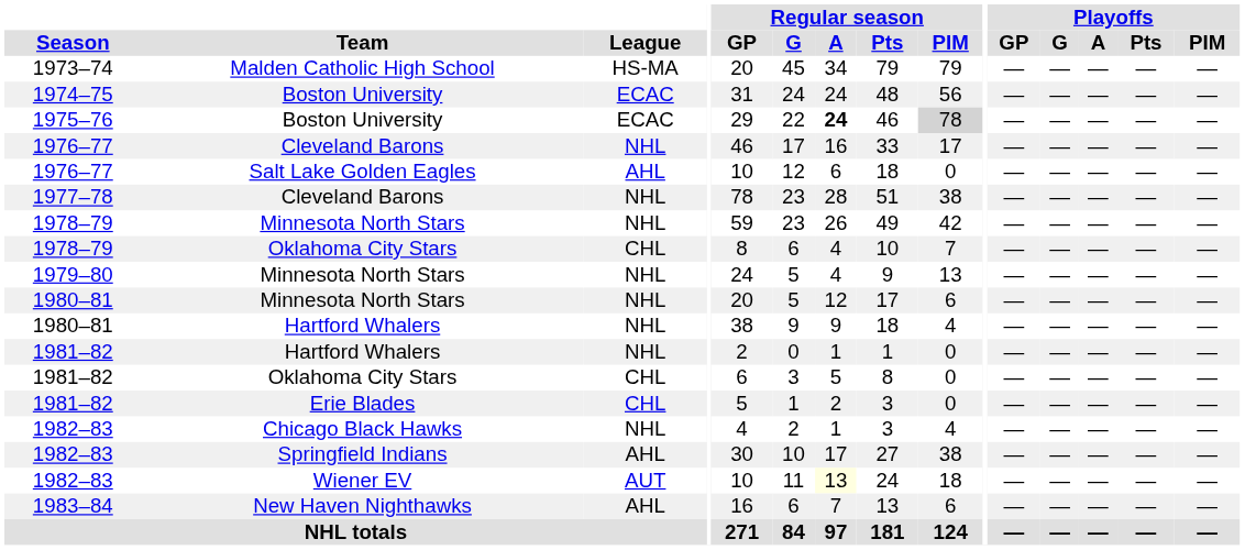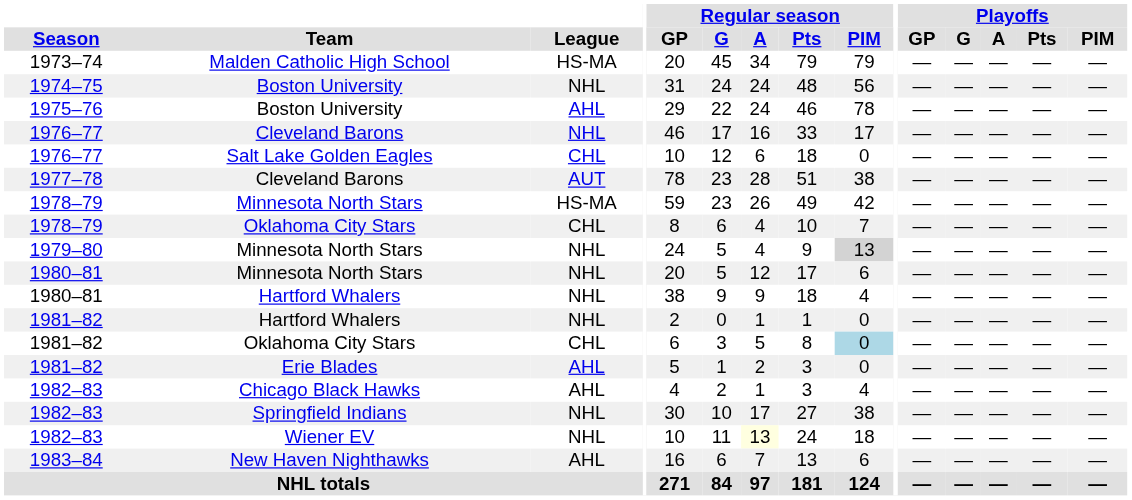 <table border="0" cellpadding="1" cellspacing="0" style="text-align:center; width:60em">
 <tr bgcolor="#e0e0e0">
 <th colspan="3" bgcolor="#ffffff"></th>
 <th rowspan="100" bgcolor="#ffffff"></th>
 <th colspan="5"><a href='#'>Regular season</a></th>
 <th rowspan="100" bgcolor="#ffffff"></th>
 <th colspan="5"><a href='#'>Playoffs</a></th>
 </tr>
 <tr bgcolor="#e0e0e0">
 <th><a href='#'>Season</a></th>
 <th>Team</th>
 <th>League</th>
 <th>GP</th>
 <th><a href='#'>G</a></th>
 <th><a href='#'>A</a></th>
 <th><a href='#'>Pts</a></th>
 <th><a href='#'>PIM</a></th>
 <th>GP</th>
 <th>G</th>
 <th>A</th>
 <th>Pts</th>
 <th>PIM</th>
 </tr>
 <tr>
 <td>1973–74</td>
 <td><a href='#'>Malden Catholic High School</a></td>
 <td>HS-MA</td>
 <td>20</td>
 <td>45</td>
 <td>34</td>
 <td>79</td>
 <td>79</td>
 <td>—</td>
 <td>—</td>
 <td>—</td>
 <td>—</td>
 <td>—</td>
 </tr>
 <tr bgcolor="#f0f0f0">
 <td><a href='#'>1974–75</a></td>
 <td><a href='#'>Boston University</a></td>
-<td><a href='#'>ECAC</a></td>
+<td>NHL</td>
 <td>31</td>
 <td>24</td>
 <td>24</td>
 <td>48</td>
 <td>56</td>
 <td>—</td>
 <td>—</td>
 <td>—</td>
 <td>—</td>
 <td>—</td>
 </tr>
 <tr>
 <td><a href='#'>1975–76</a></td>
 <td>Boston University</td>
-<td>ECAC</td>
+<td><a href='#'>AHL</a></td>
 <td>29</td>
 <td>22</td>
-<td><strong>24</strong></td>
+<td>24</td>
 <td>46</td>
-<td style="background: lightgrey;">78</td>
+<td>78</td>
 <td>—</td>
 <td>—</td>
 <td>—</td>
 <td>—</td>
 <td>—</td>
 </tr>
 <tr bgcolor="#f0f0f0">
 <td><a href='#'>1976–77</a></td>
 <td><a href='#'>Cleveland Barons</a></td>
 <td><a href='#'>NHL</a></td>
 <td>46</td>
 <td>17</td>
 <td>16</td>
 <td>33</td>
 <td>17</td>
 <td>—</td>
 <td>—</td>
 <td>—</td>
 <td>—</td>
 <td>—</td>
 </tr>
 <tr>
 <td><a href='#'>1976–77</a></td>
 <td><a href='#'>Salt Lake Golden Eagles</a></td>
-<td><a href='#'>AHL</a></td>
+<td><a href='#'>CHL</a></td>
 <td>10</td>
 <td>12</td>
 <td>6</td>
 <td>18</td>
 <td>0</td>
 <td>—</td>
 <td>—</td>
 <td>—</td>
 <td>—</td>
 <td>—</td>
 </tr>
 <tr bgcolor="#f0f0f0">
 <td><a href='#'>1977–78</a></td>
 <td>Cleveland Barons</td>
-<td>NHL</td>
+<td><a href='#'>AUT</a></td>
 <td>78</td>
 <td>23</td>
 <td>28</td>
 <td>51</td>
 <td>38</td>
 <td>—</td>
 <td>—</td>
 <td>—</td>
 <td>—</td>
 <td>—</td>
 </tr>
 <tr>
 <td><a href='#'>1978–79</a></td>
 <td><a href='#'>Minnesota North Stars</a></td>
-<td>NHL</td>
+<td>HS-MA</td>
 <td>59</td>
 <td>23</td>
 <td>26</td>
 <td>49</td>
 <td>42</td>
 <td>—</td>
 <td>—</td>
 <td>—</td>
 <td>—</td>
 <td>—</td>
 </tr>
 <tr bgcolor="#f0f0f0">
 <td><a href='#'>1978–79</a></td>
 <td><a href='#'>Oklahoma City Stars</a></td>
 <td>CHL</td>
 <td>8</td>
 <td>6</td>
 <td>4</td>
 <td>10</td>
 <td>7</td>
 <td>—</td>
 <td>—</td>
 <td>—</td>
 <td>—</td>
 <td>—</td>
 </tr>
 <tr>
 <td><a href='#'>1979–80</a></td>
 <td>Minnesota North Stars</td>
 <td>NHL</td>
 <td>24</td>
 <td>5</td>
 <td>4</td>
 <td>9</td>
-<td>13</td>
+<td style="background: lightgrey;">13</td>
 <td>—</td>
 <td>—</td>
 <td>—</td>
 <td>—</td>
 <td>—</td>
 </tr>
 <tr bgcolor="#f0f0f0">
 <td><a href='#'>1980–81</a></td>
 <td>Minnesota North Stars</td>
 <td>NHL</td>
 <td>20</td>
 <td>5</td>
 <td>12</td>
 <td>17</td>
 <td>6</td>
 <td>—</td>
 <td>—</td>
 <td>—</td>
 <td>—</td>
 <td>—</td>
 </tr>
 <tr>
 <td>1980–81</td>
 <td><a href='#'>Hartford Whalers</a></td>
 <td>NHL</td>
 <td>38</td>
 <td>9</td>
 <td>9</td>
 <td>18</td>
 <td>4</td>
 <td>—</td>
 <td>—</td>
 <td>—</td>
 <td>—</td>
 <td>—</td>
 </tr>
 <tr bgcolor="#f0f0f0">
 <td><a href='#'>1981–82</a></td>
 <td>Hartford Whalers</td>
 <td>NHL</td>
 <td>2</td>
 <td>0</td>
 <td>1</td>
 <td>1</td>
 <td>0</td>
 <td>—</td>
 <td>—</td>
 <td>—</td>
 <td>—</td>
 <td>—</td>
 </tr>
 <tr>
 <td>1981–82</td>
 <td>Oklahoma City Stars</td>
 <td>CHL</td>
 <td>6</td>
 <td>3</td>
 <td>5</td>
 <td>8</td>
-<td>0</td>
+<td style="background: lightblue;">0</td>
 <td>—</td>
 <td>—</td>
 <td>—</td>
 <td>—</td>
 <td>—</td>
 </tr>
 <tr bgcolor="#f0f0f0">
 <td><a href='#'>1981–82</a></td>
 <td><a href='#'>Erie Blades</a></td>
-<td><a href='#'>CHL</a></td>
+<td><a href='#'>AHL</a></td>
 <td>5</td>
 <td>1</td>
 <td>2</td>
 <td>3</td>
 <td>0</td>
 <td>—</td>
 <td>—</td>
 <td>—</td>
 <td>—</td>
 <td>—</td>
 </tr>
 <tr>
 <td><a href='#'>1982–83</a></td>
 <td><a href='#'>Chicago Black Hawks</a></td>
-<td>NHL</td>
+<td>AHL</td>
 <td>4</td>
 <td>2</td>
 <td>1</td>
 <td>3</td>
 <td>4</td>
 <td>—</td>
 <td>—</td>
 <td>—</td>
 <td>—</td>
 <td>—</td>
 </tr>
 <tr bgcolor="#f0f0f0">
 <td><a href='#'>1982–83</a></td>
 <td><a href='#'>Springfield Indians</a></td>
-<td>AHL</td>
+<td>NHL</td>
 <td>30</td>
 <td>10</td>
 <td>17</td>
 <td>27</td>
 <td>38</td>
 <td>—</td>
 <td>—</td>
 <td>—</td>
 <td>—</td>
 <td>—</td>
 </tr>
 <tr>
 <td><a href='#'>1982–83</a></td>
 <td><a href='#'>Wiener EV</a></td>
-<td><a href='#'>AUT</a></td>
+<td>NHL</td>
 <td>10</td>
 <td>11</td>
 <td style="background: lightyellow;">13</td>
 <td>24</td>
 <td>18</td>
 <td>—</td>
 <td>—</td>
 <td>—</td>
 <td>—</td>
 <td>—</td>
 </tr>
 <tr bgcolor="#f0f0f0">
 <td><a href='#'>1983–84</a></td>
 <td><a href='#'>New Haven Nighthawks</a></td>
 <td>AHL</td>
 <td>16</td>
 <td>6</td>
 <td>7</td>
 <td>13</td>
 <td>6</td>
 <td>—</td>
 <td>—</td>
 <td>—</td>
 <td>—</td>
 <td>—</td>
 </tr>
 <tr bgcolor="#e0e0e0">
 <th colspan="3">NHL totals</th>
 <th>271</th>
 <th>84</th>
 <th>97</th>
 <th>181</th>
 <th>124</th>
 <th>—</th>
 <th>—</th>
 <th>—</th>
 <th>—</th>
 <th>—</th>
 </tr>
 </table>
